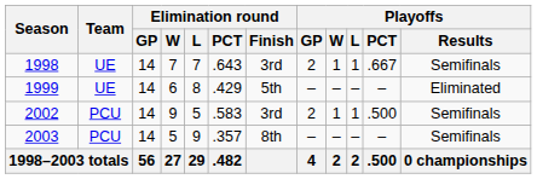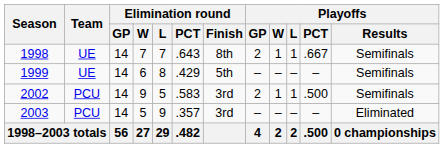 <table class=wikitable style="text-align:center">
 <tr>
 <th rowspan=2>Season</th>
 <th rowspan="2">Team</th>
 <th colspan="5">Elimination round</th>
 <th colspan="5">Playoffs</th>
 </tr>
 <tr>
 <th>GP</th>
 <th>W</th>
 <th>L</th>
 <th>PCT</th>
 <th>Finish</th>
 <th>GP</th>
 <th>W</th>
 <th>L</th>
 <th>PCT</th>
 <th>Results</th>
 </tr>
 <tr>
 <td><a href='#'>1998</a></td>
 <td><a href='#'>UE</a></td>
 <td>14</td>
 <td>7</td>
 <td>7</td>
 <td>.643</td>
-<td>3rd</td>
+<td>8th</td>
 <td>2</td>
 <td>1</td>
 <td>1</td>
 <td>.667</td>
 <td>Semifinals</td>
 </tr>
 <tr>
 <td><a href='#'>1999</a></td>
 <td><a href='#'>UE</a></td>
 <td>14</td>
 <td>6</td>
 <td>8</td>
 <td>.429</td>
 <td>5th</td>
 <td>–</td>
 <td>–</td>
 <td>–</td>
 <td>–</td>
-<td>Eliminated</td>
+<td>Semifinals</td>
 </tr>
 <tr>
 <td><a href='#'>2002</a></td>
 <td><a href='#'>PCU</a></td>
 <td>14</td>
 <td>9</td>
 <td>5</td>
 <td>.583</td>
 <td>3rd</td>
 <td>2</td>
 <td>1</td>
 <td>1</td>
 <td>.500</td>
 <td>Semifinals</td>
 </tr>
 <tr>
 <td><a href='#'>2003</a></td>
 <td><a href='#'>PCU</a></td>
 <td>14</td>
 <td>5</td>
 <td>9</td>
 <td>.357</td>
-<td>8th</td>
+<td>3rd</td>
 <td>–</td>
 <td>–</td>
 <td>–</td>
 <td>–</td>
-<td>Semifinals</td>
+<td>Eliminated</td>
 </tr>
 <tr>
 <th colspan="2">1998–2003 totals</th>
 <th>56</th>
 <th>27</th>
 <th>29</th>
 <th>.482</th>
 <th></th>
 <th>4</th>
 <th>2</th>
 <th>2</th>
 <th>.500</th>
 <th>0 championships</th>
 </tr>
 </table>
